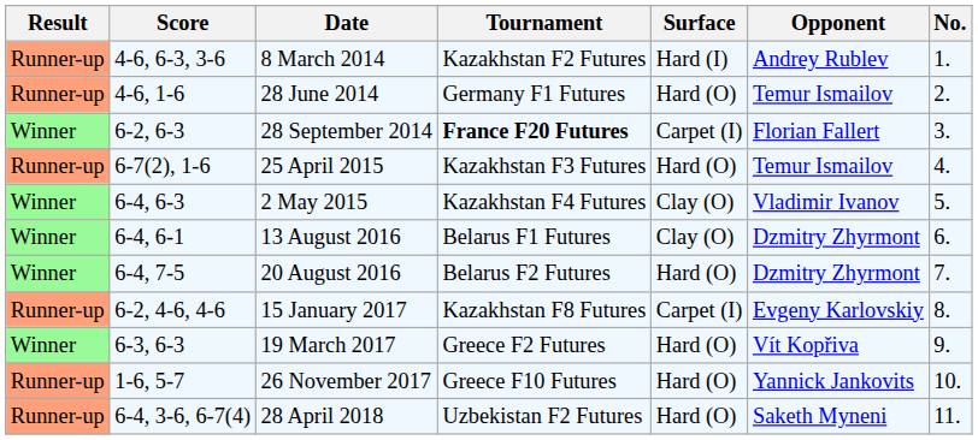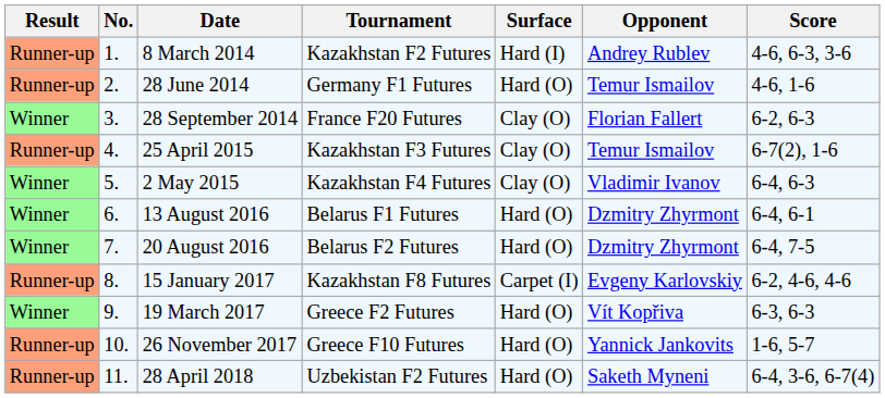 <table class="sortable wikitable" style=font-size:97%>
 <tr>
 <th>Result</th>
-<th>Score</th>
+<th>No.</th>
 <th>Date</th>
 <th>Tournament</th>
 <th>Surface</th>
 <th>Opponent</th>
-<th>No.</th>
+<th>Score</th>
 </tr>
 <tr style="background:#f0f8ff;">
 <td style="background:#ffa07a;">Runner-up</td>
-<td>4-6, 6-3, 3-6</td>
+<td>1.</td>
 <td>8 March 2014</td>
 <td>Kazakhstan F2 Futures</td>
 <td>Hard (I)</td>
 <td> <a href='#'>Andrey Rublev</a></td>
-<td>1.</td>
+<td>4-6, 6-3, 3-6</td>
 </tr>
 <tr style="background:#f0f8ff;">
 <td style="background:#ffa07a;">Runner-up</td>
-<td>4-6, 1-6</td>
+<td>2.</td>
 <td>28 June 2014</td>
 <td>Germany F1 Futures</td>
 <td>Hard (O)</td>
 <td> <a href='#'>Temur Ismailov</a></td>
-<td>2.</td>
+<td>4-6, 1-6</td>
 </tr>
 <tr style="background:#f0f8ff;">
 <td style="background:#98fb98;">Winner</td>
+<td>3.</td>
+<td>28 September 2014</td>
+<td>France F20 Futures</td>
+<td>Clay (O)</td>
+<td> <a href='#'>Florian Fallert</a></td>
 <td>6-2, 6-3</td>
-<td>28 September 2014</td>
-<td><strong>France F20 Futures</strong></td>
-<td>Carpet (I)</td>
-<td> <a href='#'>Florian Fallert</a></td>
-<td>3.</td>
 </tr>
 <tr style="background:#f0f8ff;">
 <td style="background:#ffa07a;">Runner-up</td>
-<td>6-7(2), 1-6</td>
+<td>4.</td>
 <td>25 April 2015</td>
 <td>Kazakhstan F3 Futures</td>
-<td>Hard (O)</td>
+<td>Clay (O)</td>
 <td> <a href='#'>Temur Ismailov</a></td>
-<td>4.</td>
+<td>6-7(2), 1-6</td>
 </tr>
 <tr style="background:#f0f8ff;">
 <td style="background:#98fb98;">Winner</td>
-<td>6-4, 6-3</td>
+<td>5.</td>
 <td>2 May 2015</td>
 <td>Kazakhstan F4 Futures</td>
 <td>Clay (O)</td>
 <td> <a href='#'>Vladimir Ivanov</a></td>
-<td>5.</td>
+<td>6-4, 6-3</td>
 </tr>
 <tr style="background:#f0f8ff;">
 <td style="background:#98fb98;">Winner</td>
-<td>6-4, 6-1</td>
+<td>6.</td>
 <td>13 August 2016</td>
 <td>Belarus F1 Futures</td>
-<td>Clay (O)</td>
+<td>Hard (O)</td>
 <td> <a href='#'>Dzmitry Zhyrmont</a></td>
-<td>6.</td>
+<td>6-4, 6-1</td>
 </tr>
 <tr style="background:#f0f8ff;">
 <td style="background:#98fb98;">Winner</td>
-<td>6-4, 7-5</td>
+<td>7.</td>
 <td>20 August 2016</td>
 <td>Belarus F2 Futures</td>
 <td>Hard (O)</td>
 <td> <a href='#'>Dzmitry Zhyrmont</a></td>
-<td>7.</td>
+<td>6-4, 7-5</td>
 </tr>
 <tr style="background:#f0f8ff;">
 <td style="background:#ffa07a;">Runner-up</td>
-<td>6-2, 4-6, 4-6</td>
+<td>8.</td>
 <td>15 January 2017</td>
 <td>Kazakhstan F8 Futures</td>
 <td>Carpet (I)</td>
 <td> <a href='#'>Evgeny Karlovskiy</a></td>
-<td>8.</td>
+<td>6-2, 4-6, 4-6</td>
 </tr>
 <tr style="background:#f0f8ff;">
 <td style="background:#98fb98;">Winner</td>
-<td>6-3, 6-3</td>
+<td>9.</td>
 <td>19 March 2017</td>
 <td>Greece F2 Futures</td>
 <td>Hard (O)</td>
 <td> <a href='#'>Vít Kopřiva</a></td>
-<td>9.</td>
+<td>6-3, 6-3</td>
 </tr>
 <tr style="background:#f0f8ff;">
 <td style="background:#ffa07a;">Runner-up</td>
-<td>1-6, 5-7</td>
+<td>10.</td>
 <td>26 November 2017</td>
 <td>Greece F10 Futures</td>
 <td>Hard (O)</td>
 <td> <a href='#'>Yannick Jankovits</a></td>
-<td>10.</td>
+<td>1-6, 5-7</td>
 </tr>
 <tr style="background:#f0f8ff;">
 <td style="background:#ffa07a;">Runner-up</td>
-<td>6-4, 3-6, 6-7(4)</td>
+<td>11.</td>
 <td>28 April 2018</td>
 <td>Uzbekistan F2 Futures</td>
 <td>Hard (O)</td>
 <td> <a href='#'>Saketh Myneni</a></td>
-<td>11.</td>
+<td>6-4, 3-6, 6-7(4)</td>
 </tr>
 </table>
